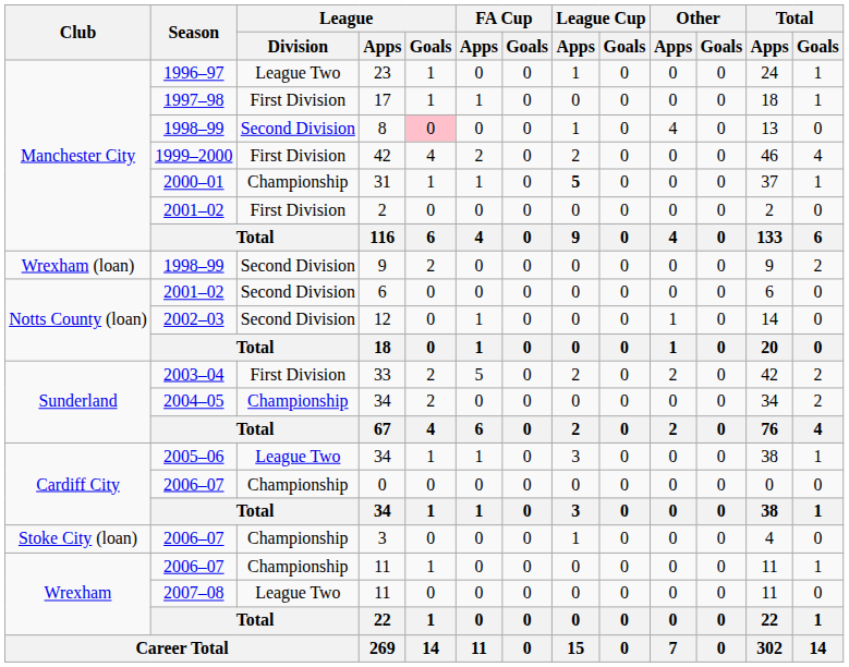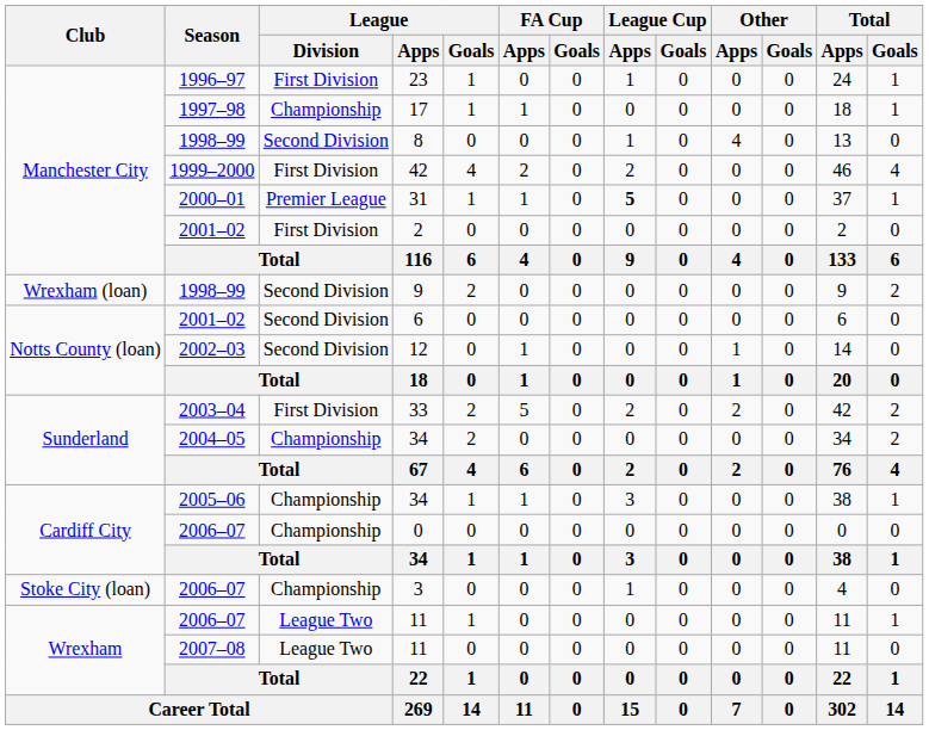 <table class="wikitable" style="text-align: center;">
 <tr>
 <th rowspan="2">Club</th>
 <th rowspan="2">Season</th>
 <th colspan="3">League</th>
 <th colspan="2">FA Cup</th>
 <th colspan="2">League Cup</th>
 <th colspan="2">Other</th>
 <th colspan="2">Total</th>
 </tr>
 <tr>
 <th>Division</th>
 <th>Apps</th>
 <th>Goals</th>
 <th>Apps</th>
 <th>Goals</th>
 <th>Apps</th>
 <th>Goals</th>
 <th>Apps</th>
 <th>Goals</th>
 <th>Apps</th>
 <th>Goals</th>
 </tr>
 <tr>
 <td rowspan="7"><a href='#'>Manchester City</a></td>
 <td><a href='#'>1996–97</a></td>
-<td>League Two</td>
+<td><a href='#'>First Division</a></td>
 <td>23</td>
 <td>1</td>
 <td>0</td>
 <td>0</td>
 <td>1</td>
 <td>0</td>
 <td>0</td>
 <td>0</td>
 <td>24</td>
 <td>1</td>
 </tr>
 <tr>
 <td><a href='#'>1997–98</a></td>
-<td>First Division</td>
+<td><a href='#'>Championship</a></td>
 <td>17</td>
 <td>1</td>
 <td>1</td>
 <td>0</td>
 <td>0</td>
 <td>0</td>
 <td>0</td>
 <td>0</td>
 <td>18</td>
 <td>1</td>
 </tr>
 <tr>
 <td><a href='#'>1998–99</a></td>
 <td><a href='#'>Second Division</a></td>
 <td>8</td>
-<td style="background: pink;">0</td>
+<td>0</td>
 <td>0</td>
 <td>0</td>
 <td>1</td>
 <td>0</td>
 <td>4</td>
 <td>0</td>
 <td>13</td>
 <td>0</td>
 </tr>
 <tr>
 <td><a href='#'>1999–2000</a></td>
 <td>First Division</td>
 <td>42</td>
 <td>4</td>
 <td>2</td>
 <td>0</td>
 <td>2</td>
 <td>0</td>
 <td>0</td>
 <td>0</td>
 <td>46</td>
 <td>4</td>
 </tr>
 <tr>
 <td><a href='#'>2000–01</a></td>
-<td>Championship</td>
+<td><a href='#'>Premier League</a></td>
 <td>31</td>
 <td>1</td>
 <td>1</td>
 <td>0</td>
 <td><strong>5</strong></td>
 <td>0</td>
 <td>0</td>
 <td>0</td>
 <td>37</td>
 <td>1</td>
 </tr>
 <tr>
 <td><a href='#'>2001–02</a></td>
 <td>First Division</td>
 <td>2</td>
 <td>0</td>
 <td>0</td>
 <td>0</td>
 <td>0</td>
 <td>0</td>
 <td>0</td>
 <td>0</td>
 <td>2</td>
 <td>0</td>
 </tr>
 <tr>
 <th colspan="2">Total</th>
 <th>116</th>
 <th>6</th>
 <th>4</th>
 <th>0</th>
 <th>9</th>
 <th>0</th>
 <th>4</th>
 <th>0</th>
 <th>133</th>
 <th>6</th>
 </tr>
 <tr>
 <td><a href='#'>Wrexham</a> (loan)</td>
 <td><a href='#'>1998–99</a></td>
 <td>Second Division</td>
 <td>9</td>
 <td>2</td>
 <td>0</td>
 <td>0</td>
 <td>0</td>
 <td>0</td>
 <td>0</td>
 <td>0</td>
 <td>9</td>
 <td>2</td>
 </tr>
 <tr>
 <td rowspan="3"><a href='#'>Notts County</a> (loan)</td>
 <td><a href='#'>2001–02</a></td>
 <td>Second Division</td>
 <td>6</td>
 <td>0</td>
 <td>0</td>
 <td>0</td>
 <td>0</td>
 <td>0</td>
 <td>0</td>
 <td>0</td>
 <td>6</td>
 <td>0</td>
 </tr>
 <tr>
 <td><a href='#'>2002–03</a></td>
 <td>Second Division</td>
 <td>12</td>
 <td>0</td>
 <td>1</td>
 <td>0</td>
 <td>0</td>
 <td>0</td>
 <td>1</td>
 <td>0</td>
 <td>14</td>
 <td>0</td>
 </tr>
 <tr>
 <th colspan="2">Total</th>
 <th>18</th>
 <th>0</th>
 <th>1</th>
 <th>0</th>
 <th>0</th>
 <th>0</th>
 <th>1</th>
 <th>0</th>
 <th>20</th>
 <th>0</th>
 </tr>
 <tr>
 <td rowspan="3"><a href='#'>Sunderland</a></td>
 <td><a href='#'>2003–04</a></td>
 <td>First Division</td>
 <td>33</td>
 <td>2</td>
 <td>5</td>
 <td>0</td>
 <td>2</td>
 <td>0</td>
 <td>2</td>
 <td>0</td>
 <td>42</td>
 <td>2</td>
 </tr>
 <tr>
 <td><a href='#'>2004–05</a></td>
 <td><a href='#'>Championship</a></td>
 <td>34</td>
 <td>2</td>
 <td>0</td>
 <td>0</td>
 <td>0</td>
 <td>0</td>
 <td>0</td>
 <td>0</td>
 <td>34</td>
 <td>2</td>
 </tr>
 <tr>
 <th colspan="2">Total</th>
 <th>67</th>
 <th>4</th>
 <th>6</th>
 <th>0</th>
 <th>2</th>
 <th>0</th>
 <th>2</th>
 <th>0</th>
 <th>76</th>
 <th>4</th>
 </tr>
 <tr>
 <td rowspan="3"><a href='#'>Cardiff City</a></td>
 <td><a href='#'>2005–06</a></td>
-<td><a href='#'>League Two</a></td>
+<td>Championship</td>
 <td>34</td>
 <td>1</td>
 <td>1</td>
 <td>0</td>
 <td>3</td>
 <td>0</td>
 <td>0</td>
 <td>0</td>
 <td>38</td>
 <td>1</td>
 </tr>
 <tr>
 <td><a href='#'>2006–07</a></td>
 <td>Championship</td>
 <td>0</td>
 <td>0</td>
 <td>0</td>
 <td>0</td>
 <td>0</td>
 <td>0</td>
 <td>0</td>
 <td>0</td>
 <td>0</td>
 <td>0</td>
 </tr>
 <tr>
 <th colspan="2">Total</th>
 <th>34</th>
 <th>1</th>
 <th>1</th>
 <th>0</th>
 <th>3</th>
 <th>0</th>
 <th>0</th>
 <th>0</th>
 <th>38</th>
 <th>1</th>
 </tr>
 <tr>
 <td><a href='#'>Stoke City</a> (loan)</td>
 <td><a href='#'>2006–07</a></td>
 <td>Championship</td>
 <td>3</td>
 <td>0</td>
 <td>0</td>
 <td>0</td>
 <td>1</td>
 <td>0</td>
 <td>0</td>
 <td>0</td>
 <td>4</td>
 <td>0</td>
 </tr>
 <tr>
 <td rowspan="3"><a href='#'>Wrexham</a></td>
 <td><a href='#'>2006–07</a></td>
-<td>Championship</td>
+<td><a href='#'>League Two</a></td>
 <td>11</td>
 <td>1</td>
 <td>0</td>
 <td>0</td>
 <td>0</td>
 <td>0</td>
 <td>0</td>
 <td>0</td>
 <td>11</td>
 <td>1</td>
 </tr>
 <tr>
 <td><a href='#'>2007–08</a></td>
 <td>League Two</td>
 <td>11</td>
 <td>0</td>
 <td>0</td>
 <td>0</td>
 <td>0</td>
 <td>0</td>
 <td>0</td>
 <td>0</td>
 <td>11</td>
 <td>0</td>
 </tr>
 <tr>
 <th colspan="2">Total</th>
 <th>22</th>
 <th>1</th>
 <th>0</th>
 <th>0</th>
 <th>0</th>
 <th>0</th>
 <th>0</th>
 <th>0</th>
 <th>22</th>
 <th>1</th>
 </tr>
 <tr>
 <th colspan="3">Career Total</th>
 <th>269</th>
 <th>14</th>
 <th>11</th>
 <th>0</th>
 <th>15</th>
 <th>0</th>
 <th>7</th>
 <th>0</th>
 <th>302</th>
 <th>14</th>
 </tr>
 </table>
